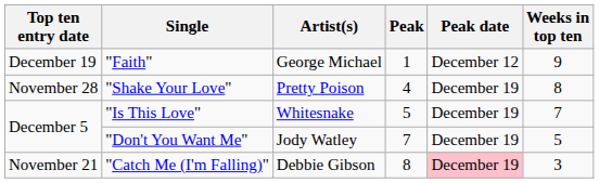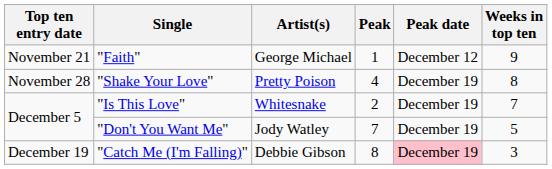 <table class="wikitable sortable">
 <tr>
 <th>Top ten<br>entry date</th>
 <th>Single</th>
 <th>Artist(s)</th>
 <th>Peak</th>
 <th>Peak date</th>
 <th>Weeks in<br>top ten</th>
 </tr>
 <tr>
-<td>December 19</td>
+<td>November 21</td>
 <td>"<a href='#'>Faith</a>"</td>
 <td>George Michael</td>
 <td align=center>1</td>
 <td>December 12</td>
 <td align=center>9</td>
 </tr>
 <tr>
 <td>November 28</td>
 <td>"<a href='#'>Shake Your Love</a>"</td>
 <td><a href='#'>Pretty Poison</a></td>
 <td align=center>4</td>
 <td>December 19</td>
 <td align=center>8</td>
 </tr>
 <tr>
 <td rowspan="2">December 5</td>
 <td>"<a href='#'>Is This Love</a>"</td>
 <td><a href='#'>Whitesnake</a></td>
-<td align=center>5</td>
+<td align=center>2</td>
 <td>December 19</td>
 <td align=center>7</td>
 </tr>
 <tr>
 <td>"<a href='#'>Don't You Want Me</a>"</td>
 <td>Jody Watley</td>
 <td align=center>7</td>
 <td>December 19</td>
 <td align=center>5</td>
 </tr>
 <tr>
-<td>November 21</td>
+<td>December 19</td>
 <td>"<a href='#'>Catch Me (I'm Falling)</a>"</td>
 <td>Debbie Gibson</td>
 <td align=center>8</td>
 <td style="background: pink;">December 19</td>
 <td align=center>3</td>
 </tr>
 </table>
